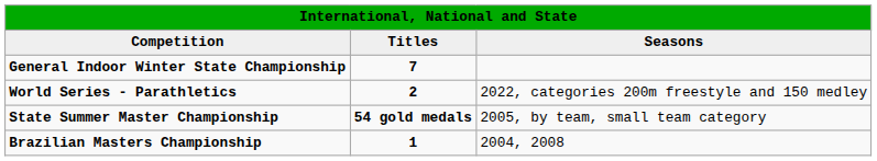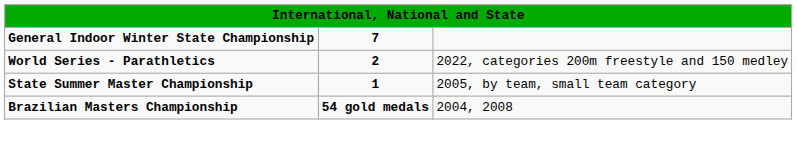 <table border="2" cellpadding="3" cellspacing="0" style="margin: 1em 1em 1em 0; background: #f9f9f9; border: 1px #aaa solid; border-collapse: collapse; font-size: 90%;">
 <tr bgcolor="#CCCCCC" align="center">
 <th colspan="3" style="background: #00AA00;"><span>International, National and State</span></th>
-</tr>
-<tr bgcolor="#EFEFEF" align="center">
-<td><span> <strong>Competition</strong></span></td>
-<td><span><strong>Titles</strong></span></td>
-<td><span> <strong>Seasons</strong></span></td>
 </tr>
 <tr>
 <td><strong>General Indoor Winter State Championship</strong></td>
 <th align="center">7</th>
 <td></td>
 </tr>
 <tr>
 <td><strong>World Series - Parathletics</strong></td>
 <th align="center">2</th>
 <td>2022, categories 200m freestyle and 150 medley</td>
 </tr>
 <tr>
 <td><strong>State Summer Master Championship</strong></td>
-<th align="center">54 gold medals</th>
+<th>1</th>
 <td>2005, by team, small team category</td>
 </tr>
 <tr>
 <td><strong>Brazilian Masters Championship</strong></td>
-<th>1</th>
+<th align="center">54 gold medals</th>
 <td>2004, 2008</td>
 </tr>
 </table>
